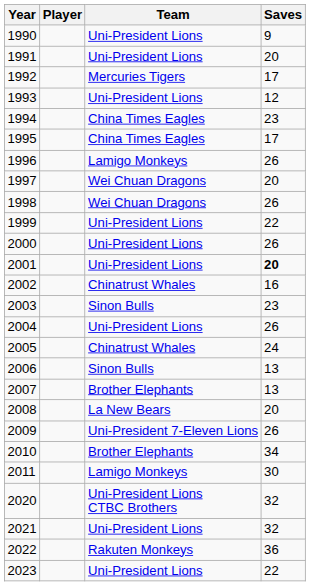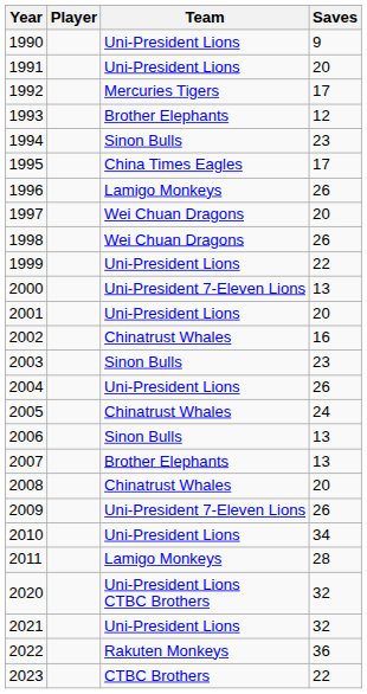 <table class="wikitable">
 <tr>
 <th>Year</th>
 <th>Player</th>
 <th>Team</th>
 <th>Saves</th>
 </tr>
 <tr>
 <td>1990</td>
 <td></td>
 <td><a href='#'>Uni-President Lions</a></td>
 <td>9</td>
 </tr>
 <tr>
 <td>1991</td>
 <td></td>
 <td><a href='#'>Uni-President Lions</a></td>
 <td>20</td>
 </tr>
 <tr>
 <td>1992</td>
 <td></td>
 <td><a href='#'>Mercuries Tigers</a></td>
 <td>17</td>
 </tr>
 <tr>
 <td>1993</td>
 <td></td>
-<td><a href='#'>Uni-President Lions</a></td>
+<td><a href='#'>Brother Elephants</a></td>
 <td>12</td>
 </tr>
 <tr>
 <td>1994</td>
 <td></td>
-<td><a href='#'>China Times Eagles</a></td>
+<td><a href='#'>Sinon Bulls</a></td>
 <td>23</td>
 </tr>
 <tr>
 <td>1995</td>
 <td></td>
 <td><a href='#'>China Times Eagles</a></td>
 <td>17</td>
 </tr>
 <tr>
 <td>1996</td>
 <td></td>
 <td><a href='#'>Lamigo Monkeys</a></td>
 <td>26</td>
 </tr>
 <tr>
 <td>1997</td>
 <td></td>
 <td><a href='#'>Wei Chuan Dragons</a></td>
 <td>20</td>
 </tr>
 <tr>
 <td>1998</td>
 <td></td>
 <td><a href='#'>Wei Chuan Dragons</a></td>
 <td>26</td>
 </tr>
 <tr>
 <td>1999</td>
 <td></td>
 <td><a href='#'>Uni-President Lions</a></td>
 <td>22</td>
 </tr>
 <tr>
 <td>2000</td>
 <td></td>
-<td><a href='#'>Uni-President Lions</a></td>
-<td>26</td>
+<td><a href='#'>Uni-President 7-Eleven Lions</a></td>
+<td>13</td>
 </tr>
 <tr>
 <td>2001</td>
 <td></td>
 <td><a href='#'>Uni-President Lions</a></td>
-<td><strong>20</strong></td>
+<td>20</td>
 </tr>
 <tr>
 <td>2002</td>
 <td></td>
 <td><a href='#'>Chinatrust Whales</a></td>
 <td>16</td>
 </tr>
 <tr>
 <td>2003</td>
 <td></td>
 <td><a href='#'>Sinon Bulls</a></td>
 <td>23</td>
 </tr>
 <tr>
 <td>2004</td>
 <td></td>
 <td><a href='#'>Uni-President Lions</a></td>
 <td>26</td>
 </tr>
 <tr>
 <td>2005</td>
 <td></td>
 <td><a href='#'>Chinatrust Whales</a></td>
 <td>24</td>
 </tr>
 <tr>
 <td>2006</td>
 <td></td>
 <td><a href='#'>Sinon Bulls</a></td>
 <td>13</td>
 </tr>
 <tr>
 <td>2007</td>
 <td></td>
 <td><a href='#'>Brother Elephants</a></td>
 <td>13</td>
 </tr>
 <tr>
 <td>2008</td>
 <td></td>
-<td><a href='#'>La New Bears</a></td>
+<td><a href='#'>Chinatrust Whales</a></td>
 <td>20</td>
 </tr>
 <tr>
 <td>2009</td>
 <td></td>
 <td><a href='#'>Uni-President 7-Eleven Lions</a></td>
 <td>26</td>
 </tr>
 <tr>
 <td>2010</td>
 <td></td>
-<td><a href='#'>Brother Elephants</a></td>
+<td><a href='#'>Uni-President Lions</a></td>
 <td>34</td>
 </tr>
 <tr>
 <td>2011</td>
 <td></td>
 <td><a href='#'>Lamigo Monkeys</a></td>
-<td>30</td>
+<td>28</td>
 </tr>
 <tr>
 <td>2020</td>
 <td> <br> </td>
 <td><a href='#'>Uni-President Lions </a> <br> <a href='#'>CTBC Brothers </a></td>
 <td>32</td>
 </tr>
 <tr>
 <td>2021</td>
 <td></td>
 <td><a href='#'>Uni-President Lions </a></td>
 <td>32</td>
 </tr>
 <tr>
 <td>2022</td>
 <td></td>
 <td><a href='#'>Rakuten Monkeys </a></td>
 <td>36</td>
 </tr>
 <tr>
 <td>2023</td>
 <td></td>
-<td><a href='#'>Uni-President Lions</a></td>
+<td><a href='#'>CTBC Brothers </a></td>
 <td>22</td>
 </tr>
 </table>
